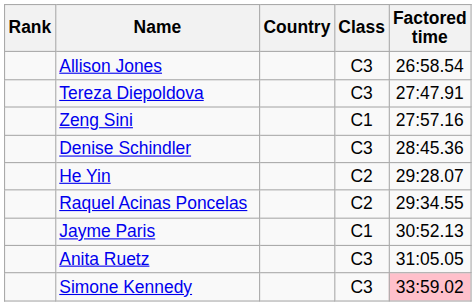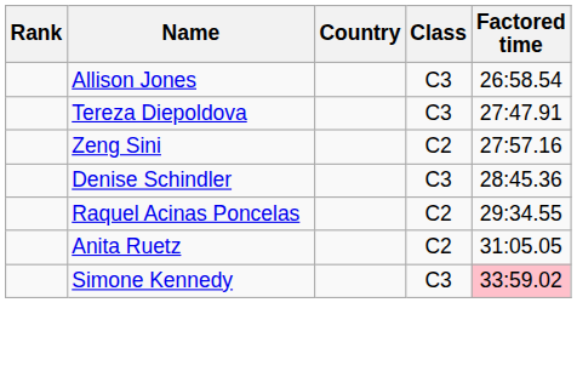 <table class="wikitable sortable">
 <tr>
 <th width=20>Rank</th>
 <th width=180>Name</th>
 <th>Country</th>
 <th>Class</th>
 <th>Factored<br>time</th>
 </tr>
 <tr>
 <td align="center"></td>
 <td><a href='#'>Allison Jones</a></td>
 <td></td>
 <td align="center">C3</td>
 <td align="center">26:58.54</td>
 </tr>
 <tr>
 <td align="center"></td>
 <td><a href='#'>Tereza Diepoldova</a></td>
 <td></td>
 <td align="center">C3</td>
 <td align="center">27:47.91</td>
 </tr>
 <tr>
 <td align="center"></td>
 <td><a href='#'>Zeng Sini</a></td>
 <td></td>
-<td align="center">C1</td>
+<td align="center">C2</td>
 <td align="center">27:57.16</td>
 </tr>
 <tr>
 <td align="center"></td>
 <td><a href='#'>Denise Schindler</a></td>
 <td></td>
 <td align="center">C3</td>
 <td align="center">28:45.36</td>
 </tr>
 <tr>
 <td align="center"></td>
-<td><a href='#'>He Yin</a></td>
-<td></td>
-<td align="center">C2</td>
-<td align="center">29:28.07</td>
-</tr>
-<tr>
-<td align="center"></td>
 <td><a href='#'>Raquel Acinas Poncelas</a></td>
 <td></td>
 <td align="center">C2</td>
 <td align="center">29:34.55</td>
 </tr>
 <tr>
 <td align="center"></td>
-<td><a href='#'>Jayme Paris</a></td>
-<td></td>
-<td align="center">C1</td>
-<td align="center">30:52.13</td>
-</tr>
-<tr>
-<td align="center"></td>
 <td><a href='#'>Anita Ruetz</a></td>
 <td></td>
-<td align="center">C3</td>
+<td align="center">C2</td>
 <td align="center">31:05.05</td>
 </tr>
 <tr>
 <td align="center"></td>
 <td><a href='#'>Simone Kennedy</a></td>
 <td></td>
 <td align="center">C3</td>
 <td align="center" style="background: pink;">33:59.02</td>
 </tr>
 </table>
